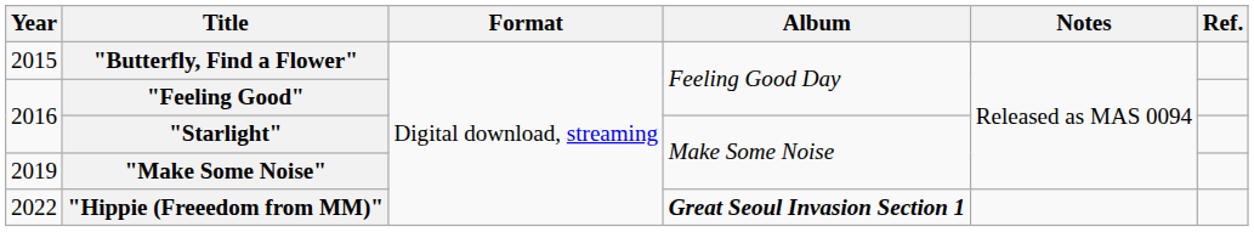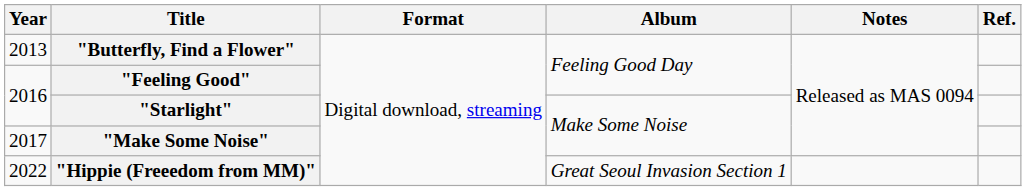 <table class="wikitable plainrowheaders">
 <tr>
 <th>Year</th>
 <th>Title</th>
 <th>Format</th>
 <th>Album</th>
 <th>Notes</th>
 <th>Ref.</th>
 </tr>
 <tr>
-<td>2015</td>
+<td>2013</td>
 <th scope="row">"Butterfly, Find a Flower"</th>
 <td rowspan="5">Digital download, <a href='#'>streaming</a></td>
 <td rowspan="2"><em>Feeling Good Day</em></td>
 <td rowspan="4">Released as MAS 0094</td>
 <td></td>
 </tr>
 <tr>
 <td rowspan="2">2016</td>
 <th scope="row">"Feeling Good"</th>
 <td></td>
 </tr>
 <tr>
 <th scope="row">"Starlight"</th>
 <td rowspan="2"><em>Make Some Noise</em></td>
 <td></td>
 </tr>
 <tr>
-<td>2019</td>
+<td>2017</td>
 <th scope="row">"Make Some Noise"</th>
 <td></td>
 </tr>
 <tr>
 <td>2022</td>
 <th scope="row">"Hippie (Freeedom from MM)"</th>
-<td><strong><em>Great Seoul Invasion Section 1</em></strong></td>
+<td><em>Great Seoul Invasion Section 1</em></td>
 <td></td>
 <td></td>
 </tr>
 </table>
